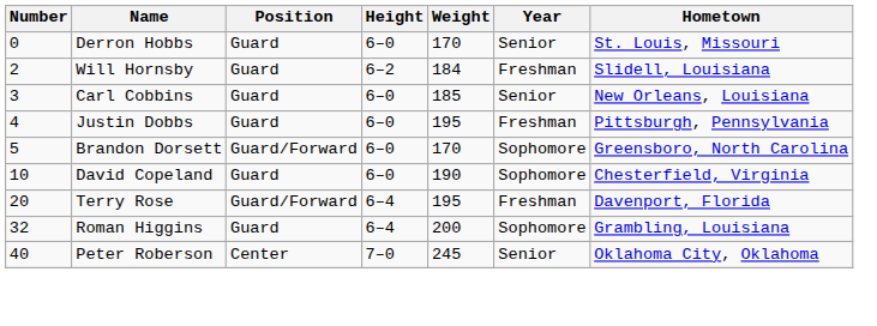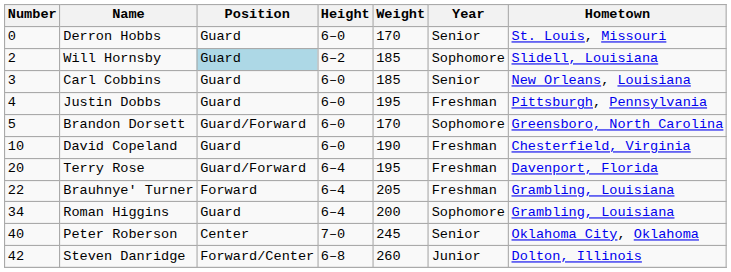 <table class="wikitable" style="font-size: 95%;">
 <tr>
 <th>Number</th>
 <th>Name</th>
 <th>Position</th>
 <th>Height</th>
 <th>Weight</th>
 <th>Year</th>
 <th>Hometown</th>
 </tr>
 <tr>
 <td>0</td>
 <td>Derron Hobbs</td>
 <td>Guard</td>
 <td>6–0</td>
 <td>170</td>
 <td>Senior</td>
 <td><a href='#'>St. Louis</a>, <a href='#'>Missouri</a></td>
 </tr>
 <tr>
 <td>2</td>
 <td>Will Hornsby</td>
-<td>Guard</td>
+<td style="background: lightblue;">Guard</td>
 <td>6–2</td>
-<td>184</td>
-<td>Freshman</td>
+<td>185</td>
+<td>Sophomore</td>
 <td><a href='#'>Slidell, Louisiana</a></td>
 </tr>
 <tr>
 <td>3</td>
 <td>Carl Cobbins</td>
 <td>Guard</td>
 <td>6–0</td>
 <td>185</td>
 <td>Senior</td>
 <td><a href='#'>New Orleans</a>, <a href='#'>Louisiana</a></td>
 </tr>
 <tr>
 <td>4</td>
 <td>Justin Dobbs</td>
 <td>Guard</td>
 <td>6–0</td>
 <td>195</td>
 <td>Freshman</td>
 <td><a href='#'>Pittsburgh</a>, <a href='#'>Pennsylvania</a></td>
 </tr>
 <tr>
 <td>5</td>
 <td>Brandon Dorsett</td>
 <td>Guard/Forward</td>
 <td>6–0</td>
 <td>170</td>
 <td>Sophomore</td>
 <td><a href='#'>Greensboro, North Carolina</a></td>
 </tr>
 <tr>
 <td>10</td>
 <td>David Copeland</td>
 <td>Guard</td>
 <td>6–0</td>
 <td>190</td>
-<td>Sophomore</td>
+<td>Freshman</td>
 <td><a href='#'>Chesterfield, Virginia</a></td>
 </tr>
 <tr>
 <td>20</td>
 <td>Terry Rose</td>
 <td>Guard/Forward</td>
 <td>6–4</td>
 <td>195</td>
 <td>Freshman</td>
 <td><a href='#'>Davenport, Florida</a></td>
 </tr>
 <tr>
-<td>32</td>
+<td>22</td>
+<td>Brauhnye' Turner</td>
+<td>Forward</td>
+<td>6–4</td>
+<td>205</td>
+<td>Freshman</td>
+<td><a href='#'>Grambling, Louisiana</a></td>
+</tr>
+<tr>
+<td>34</td>
 <td>Roman Higgins</td>
 <td>Guard</td>
 <td>6–4</td>
 <td>200</td>
 <td>Sophomore</td>
 <td><a href='#'>Grambling, Louisiana</a></td>
 </tr>
 <tr>
 <td>40</td>
 <td>Peter Roberson</td>
 <td>Center</td>
 <td>7–0</td>
 <td>245</td>
 <td>Senior</td>
 <td><a href='#'>Oklahoma City</a>, <a href='#'>Oklahoma</a></td>
 </tr>
 <tr>
+<td>42</td>
+<td>Steven Danridge</td>
+<td>Forward/Center</td>
+<td>6–8</td>
+<td>260</td>
+<td>Junior</td>
+<td><a href='#'>Dolton, Illinois</a></td>
+</tr>
+<tr>
 </tr>
 </table>
